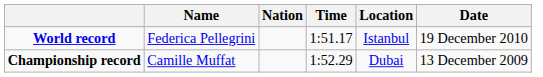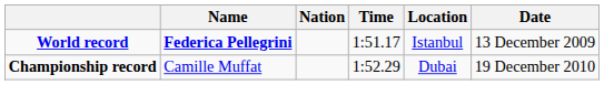 <table class=wikitable style=text-align:center>
 <tr>
 <th></th>
 <th>Name</th>
 <th>Nation</th>
 <th>Time</th>
 <th>Location</th>
 <th>Date</th>
 </tr>
 <tr>
 <td><strong><a href='#'>World record</a></strong></td>
-<td align=left><a href='#'>Federica Pellegrini</a></td>
+<td align=left><strong><a href='#'>Federica Pellegrini</a></strong></td>
 <td align=left></td>
 <td align=left>1:51.17</td>
 <td><a href='#'>Istanbul</a></td>
-<td>19 December 2010</td>
+<td>13 December 2009</td>
 </tr>
 <tr>
 <td><strong>Championship record</strong></td>
 <td align=left><a href='#'>Camille Muffat</a></td>
 <td align=left></td>
 <td align=left>1:52.29</td>
 <td><a href='#'>Dubai</a></td>
-<td>13 December 2009</td>
+<td>19 December 2010</td>
 </tr>
 </table>
